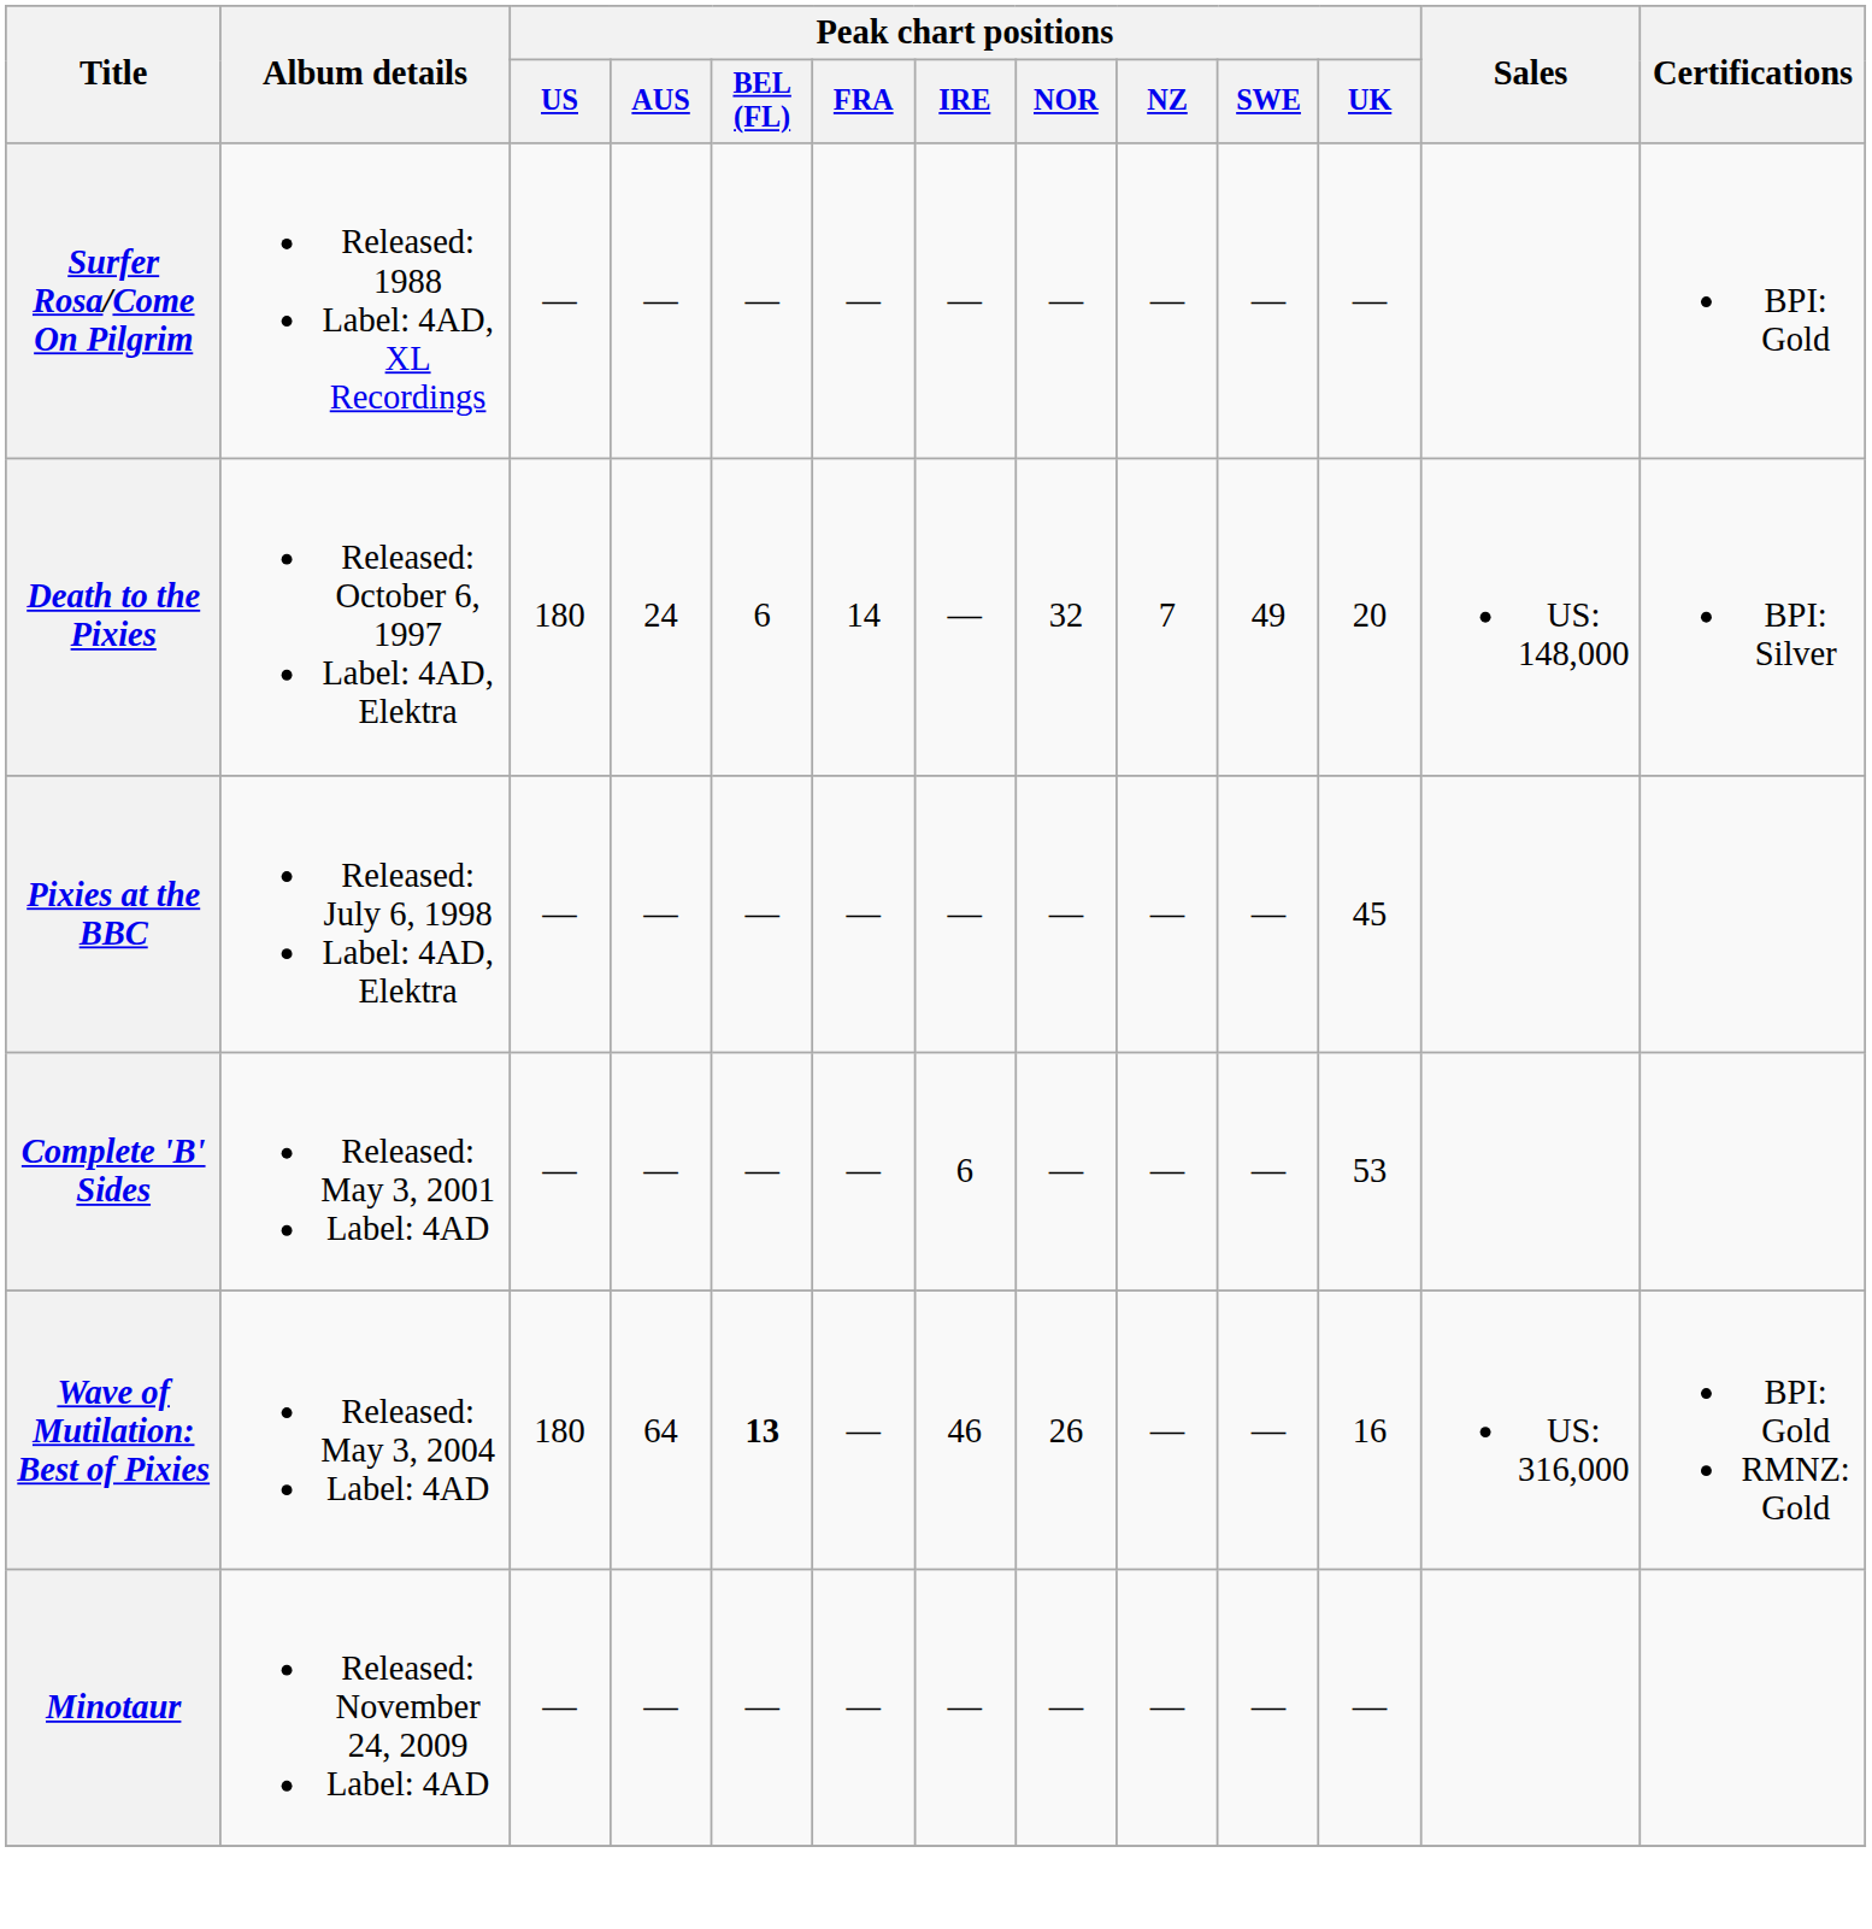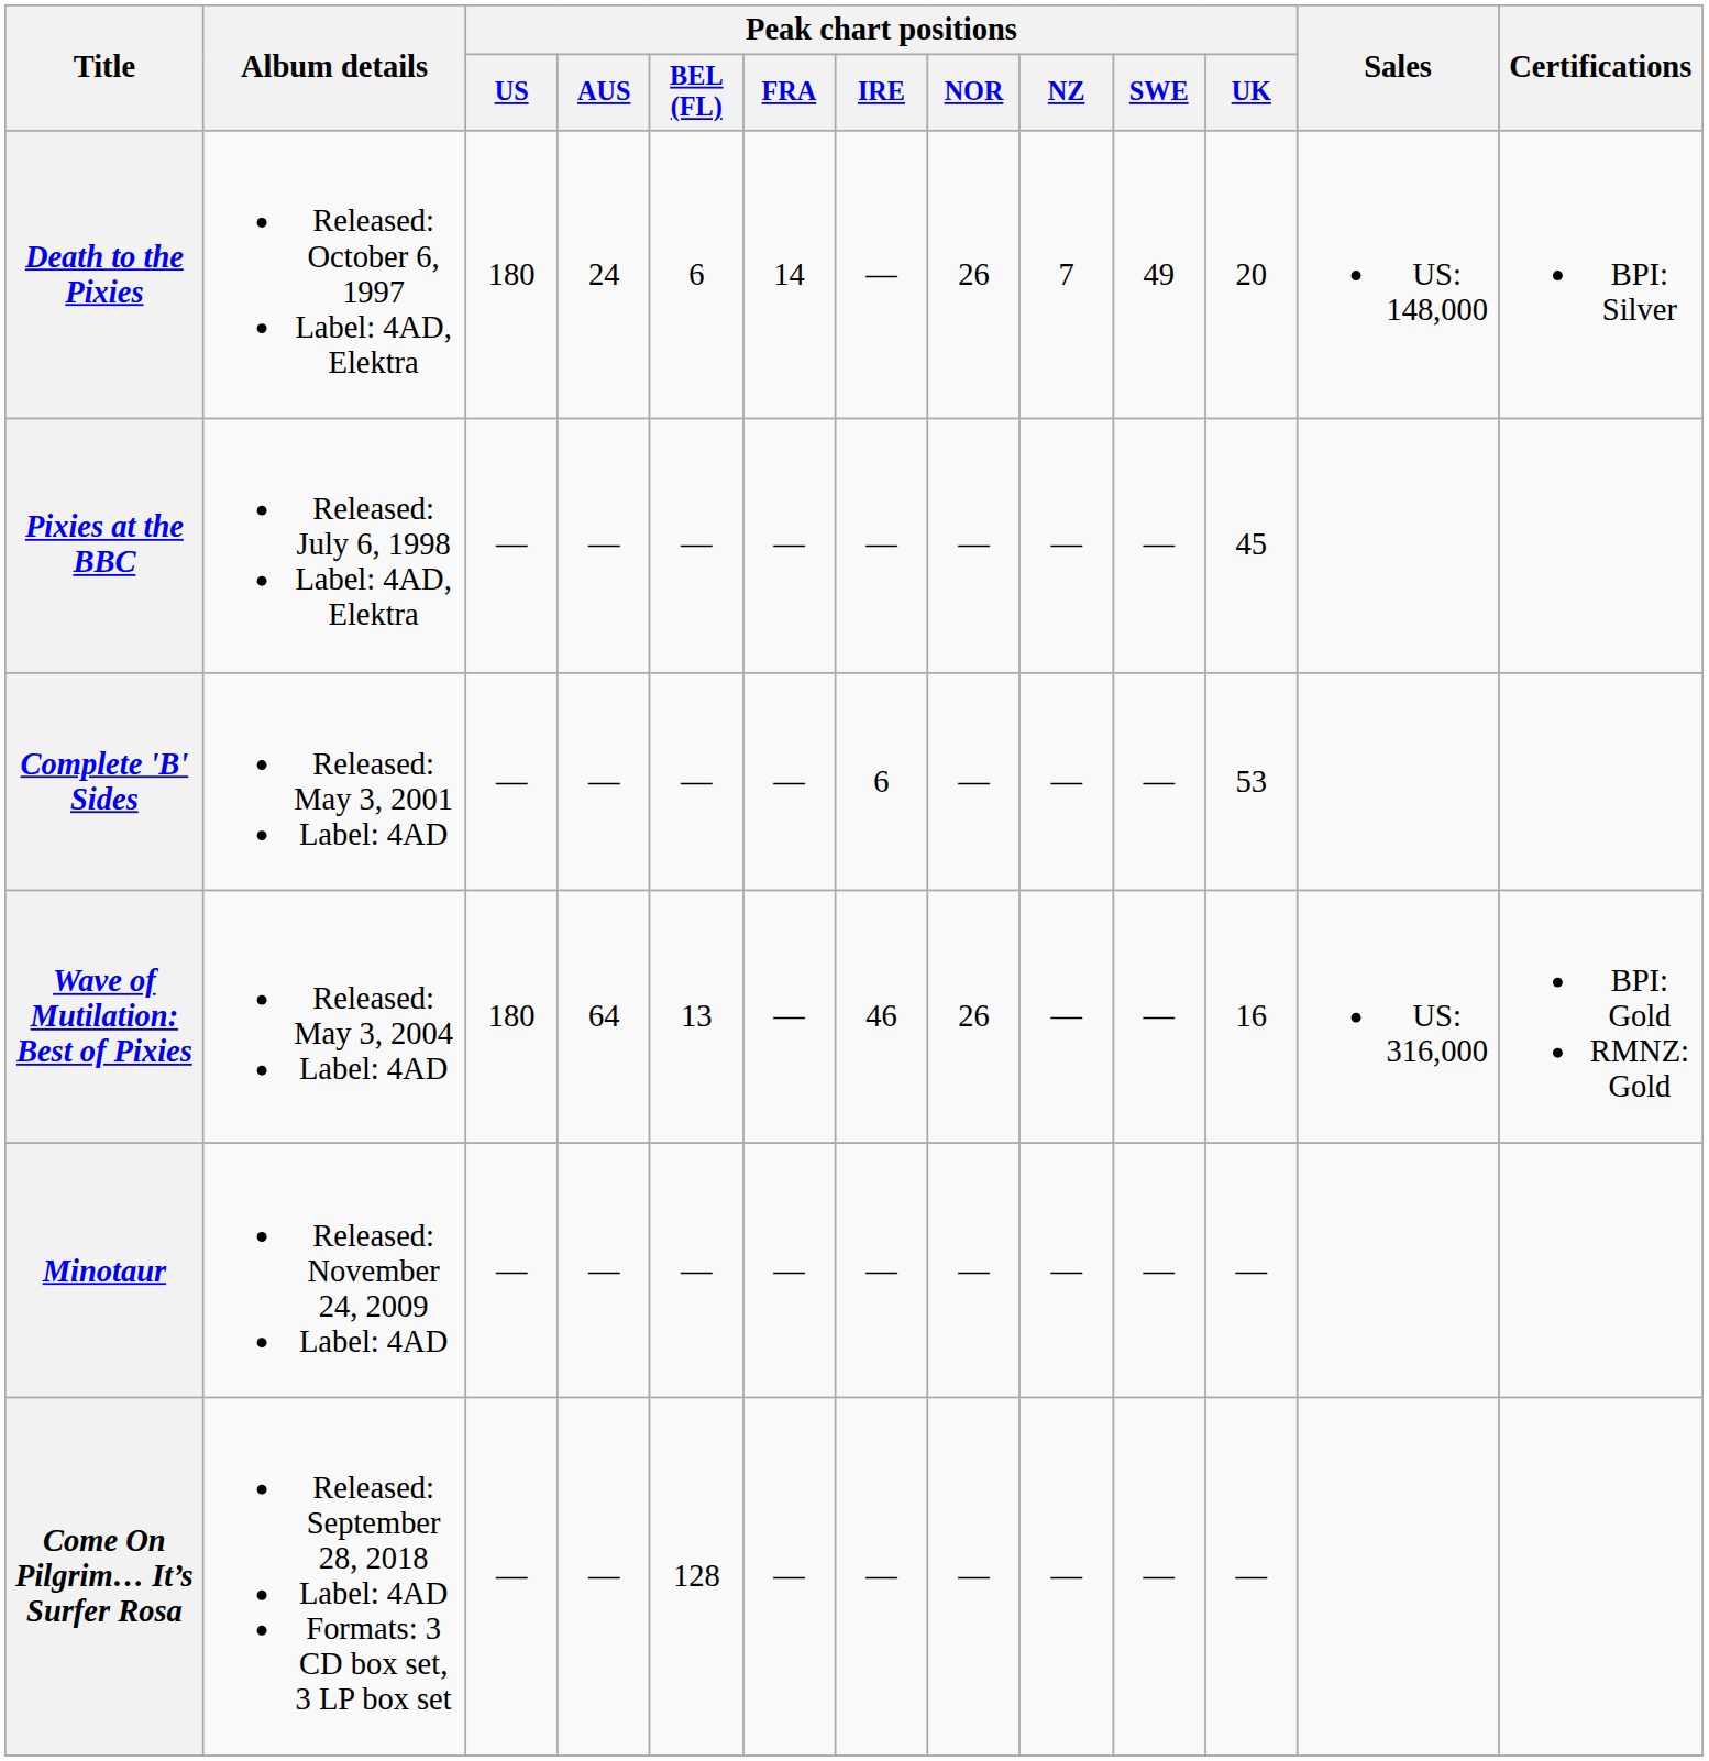 <table class="wikitable plainrowheaders" style="text-align:center;">
 <tr>
 <th rowspan="2">Title</th>
 <th rowspan="2">Album details</th>
 <th colspan="9">Peak chart positions</th>
 <th rowspan="2">Sales</th>
 <th rowspan="2">Certifications</th>
 </tr>
 <tr>
 <th style="width:3em;font-size:85%"><a href='#'>US</a><br></th>
 <th style="width:3em;font-size:85%"><a href='#'>AUS</a><br></th>
 <th style="width:3em;font-size:85%"><a href='#'>BEL<br>(FL)</a><br></th>
 <th style="width:3em;font-size:85%"><a href='#'>FRA</a><br></th>
 <th style="width:3em;font-size:85%"><a href='#'>IRE</a><br></th>
 <th style="width:3em;font-size:85%"><a href='#'>NOR</a><br></th>
 <th style="width:3em;font-size:85%"><a href='#'>NZ</a><br></th>
 <th style="width:3em;font-size:85%"><a href='#'>SWE</a><br></th>
 <th style="width:3em;font-size:85%"><a href='#'>UK</a><br></th>
 </tr>
 <tr>
-<th scope="row"><em><a href='#'>Surfer Rosa</a>/<a href='#'>Come On Pilgrim</a></em></th>
-<td><br><ul><li>Released: 1988 </li><li>Label: 4AD, <a href='#'>XL Recordings</a></li></ul></td>
-<td>—</td>
-<td>—</td>
-<td>—</td>
-<td>—</td>
-<td>—</td>
-<td>—</td>
-<td>—</td>
-<td>—</td>
-<td>—</td>
-<td></td>
-<td><br><ul><li>BPI: Gold</li></ul></td>
-</tr>
-<tr>
 <th scope="row"><em><a href='#'>Death to the Pixies</a></em></th>
 <td><br><ul><li>Released: October 6, 1997</li><li>Label: 4AD, Elektra</li></ul></td>
 <td>180</td>
 <td>24</td>
 <td>6</td>
 <td>14</td>
 <td>—</td>
-<td>32</td>
+<td>26</td>
 <td>7</td>
 <td>49</td>
 <td>20</td>
 <td><br><ul><li>US: 148,000</li></ul></td>
 <td><br><ul><li>BPI: Silver</li></ul></td>
 </tr>
 <tr>
 <th scope="row"><em><a href='#'>Pixies at the BBC</a></em></th>
 <td><br><ul><li>Released: July 6, 1998</li><li>Label: 4AD, Elektra</li></ul></td>
 <td>—</td>
 <td>—</td>
 <td>—</td>
 <td>—</td>
 <td>—</td>
 <td>—</td>
 <td>—</td>
 <td>—</td>
 <td>45</td>
 <td></td>
 <td></td>
 </tr>
 <tr>
 <th scope="row"><em><a href='#'>Complete 'B' Sides</a></em></th>
 <td><br><ul><li>Released: May 3, 2001</li><li>Label: 4AD</li></ul></td>
 <td>—</td>
 <td>—</td>
 <td>—</td>
 <td>—</td>
 <td>6</td>
 <td>—</td>
 <td>—</td>
 <td>—</td>
 <td>53</td>
 <td></td>
 <td></td>
 </tr>
 <tr>
 <th scope="row"><em><a href='#'>Wave of Mutilation: Best of Pixies</a></em></th>
 <td><br><ul><li>Released: May 3, 2004</li><li>Label: 4AD</li></ul></td>
 <td>180</td>
 <td>64</td>
-<td><strong>13</strong></td>
+<td>13</td>
 <td>—</td>
 <td>46</td>
 <td>26</td>
 <td>—</td>
 <td>—</td>
 <td>16</td>
 <td><br><ul><li>US: 316,000</li></ul></td>
 <td><br><ul><li>BPI: Gold</li><li>RMNZ: Gold</li></ul></td>
 </tr>
 <tr>
 <th scope="row"><em><a href='#'>Minotaur</a></em></th>
 <td><br><ul><li>Released: November 24, 2009</li><li>Label: 4AD</li></ul></td>
 <td>—</td>
 <td>—</td>
 <td>—</td>
 <td>—</td>
 <td>—</td>
 <td>—</td>
 <td>—</td>
 <td>—</td>
 <td>—</td>
 <td></td>
 <td></td>
 </tr>
 <tr>
+<th scope="row"><em>Come On Pilgrim… It’s Surfer Rosa</em></th>
+<td><br><ul><li>Released: September 28, 2018</li><li>Label: 4AD</li><li>Formats: 3 CD box set, 3 LP box set</li></ul></td>
+<td>—</td>
+<td>—</td>
+<td>128</td>
+<td>—</td>
+<td>—</td>
+<td>—</td>
+<td>—</td>
+<td>—</td>
+<td>—</td>
+<td></td>
+<td></td>
+</tr>
+<tr>
 </tr>
 </table>
